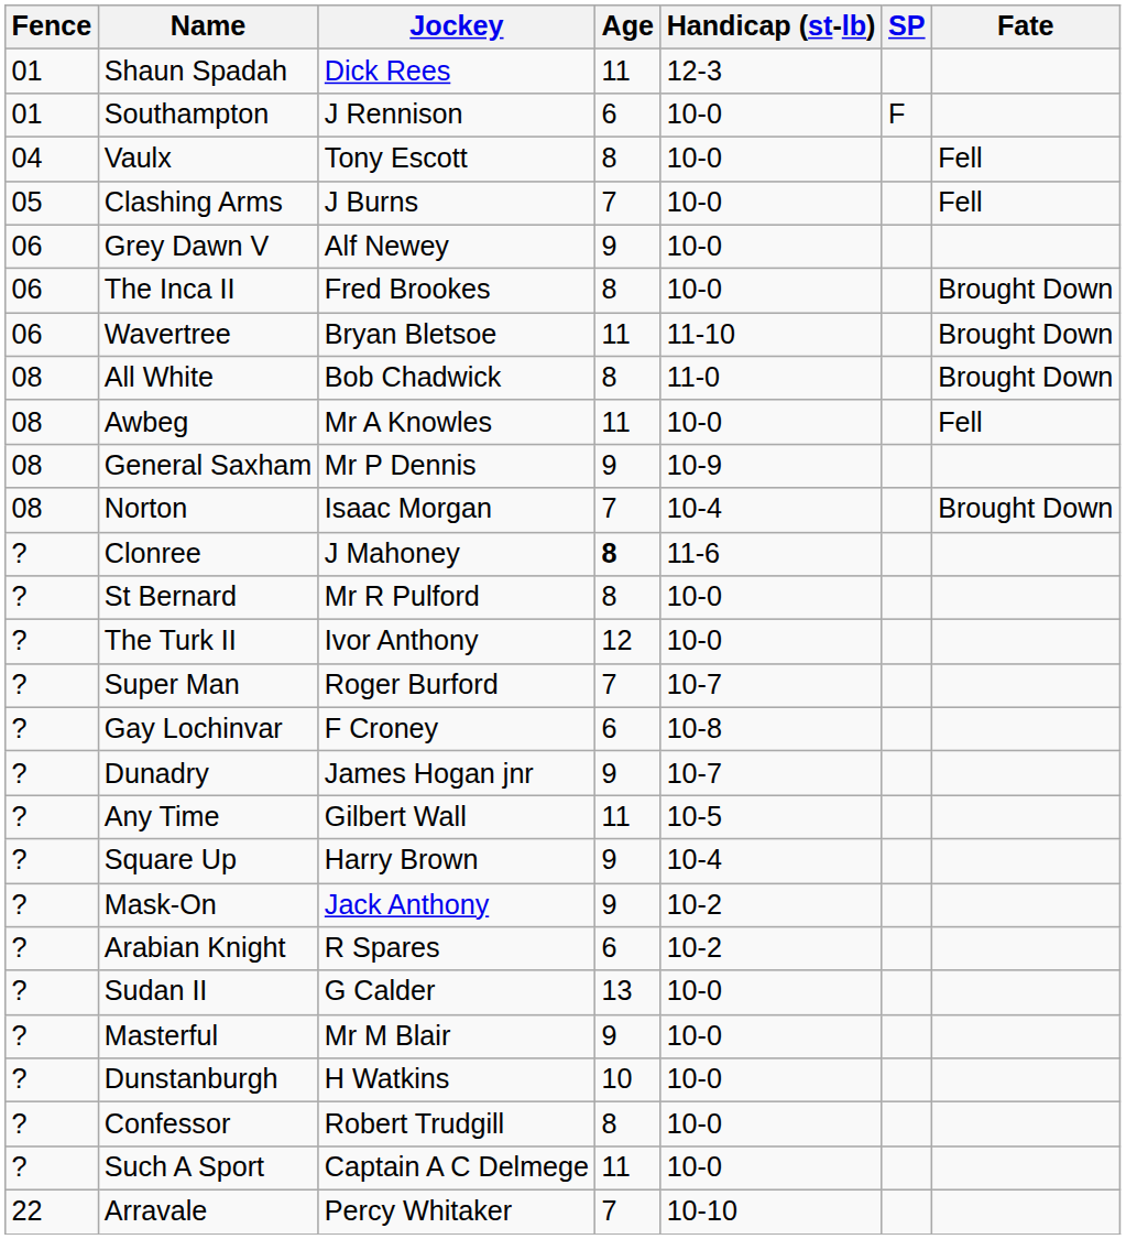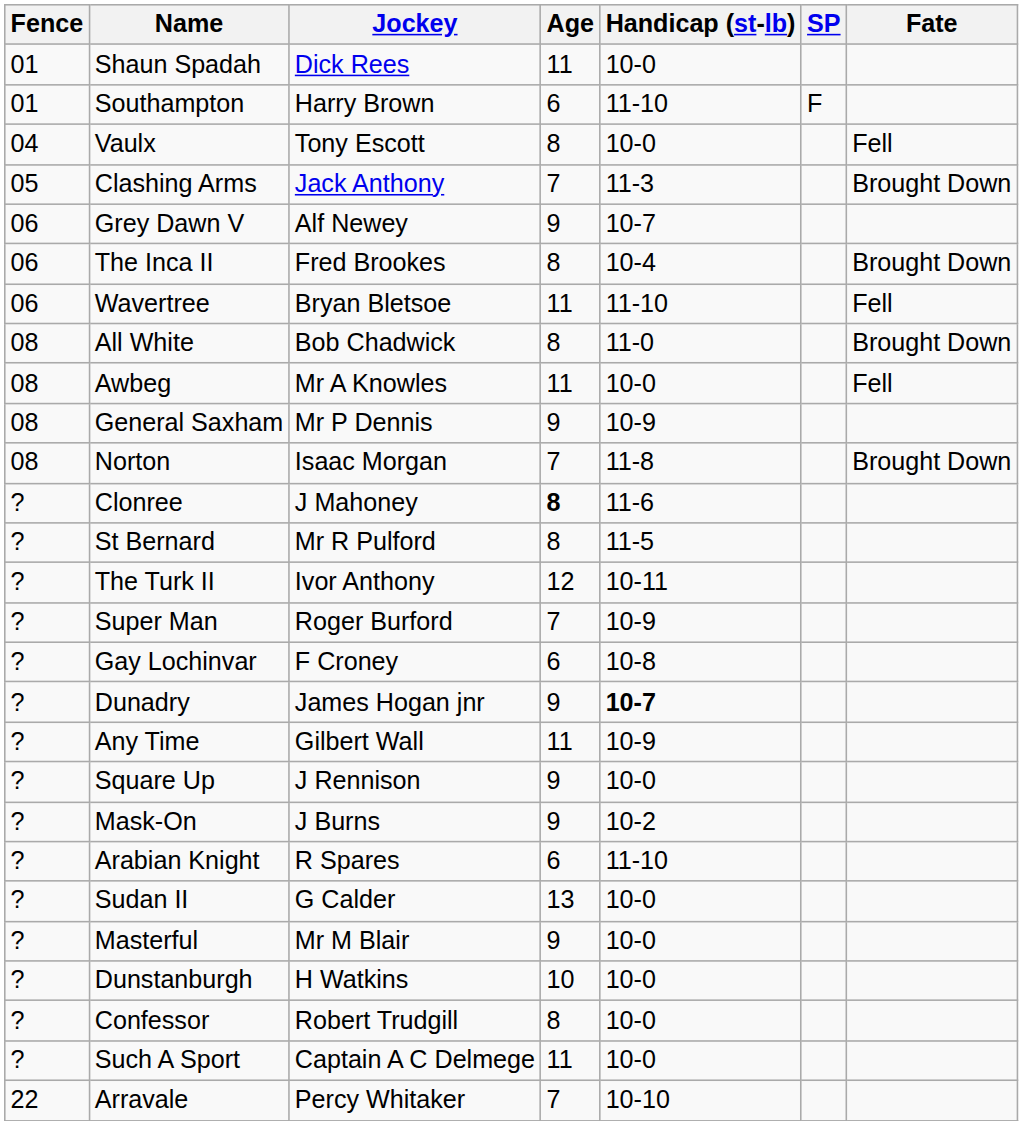 <table class="wikitable sortable">
 <tr>
 <th>Fence</th>
 <th>Name</th>
 <th><a href='#'>Jockey</a></th>
 <th>Age</th>
 <th>Handicap (<a href='#'>st</a>-<a href='#'>lb</a>)</th>
 <th><a href='#'>SP</a></th>
 <th>Fate</th>
 </tr>
 <tr>
 <td>01</td>
 <td>Shaun Spadah</td>
 <td><a href='#'>Dick Rees</a></td>
 <td>11</td>
-<td>12-3</td>
+<td>10-0</td>
 <td></td>
 <td></td>
 </tr>
 <tr>
 <td>01</td>
 <td>Southampton</td>
-<td>J Rennison</td>
+<td>Harry Brown</td>
 <td>6</td>
-<td>10-0</td>
+<td>11-10</td>
 <td> F</td>
 <td></td>
 </tr>
 <tr>
 <td>04</td>
 <td>Vaulx</td>
 <td>Tony Escott</td>
 <td>8</td>
 <td>10-0</td>
 <td></td>
 <td>Fell</td>
 </tr>
 <tr>
 <td>05</td>
 <td>Clashing Arms</td>
-<td>J Burns</td>
+<td><a href='#'>Jack Anthony</a></td>
 <td>7</td>
-<td>10-0</td>
+<td>11-3</td>
 <td></td>
-<td>Fell</td>
+<td>Brought Down</td>
 </tr>
 <tr>
 <td>06</td>
 <td>Grey Dawn V</td>
 <td>Alf Newey</td>
 <td>9</td>
-<td>10-0</td>
+<td>10-7</td>
 <td></td>
 <td></td>
 </tr>
 <tr>
 <td>06</td>
 <td>The Inca II</td>
 <td>Fred Brookes</td>
 <td>8</td>
-<td>10-0</td>
+<td>10-4</td>
 <td></td>
 <td>Brought Down</td>
 </tr>
 <tr>
 <td>06</td>
 <td>Wavertree</td>
 <td>Bryan Bletsoe</td>
 <td>11</td>
 <td>11-10</td>
 <td></td>
-<td>Brought Down</td>
+<td>Fell</td>
 </tr>
 <tr>
 <td>08</td>
 <td>All White</td>
 <td>Bob Chadwick</td>
 <td>8</td>
 <td>11-0</td>
 <td></td>
 <td>Brought Down</td>
 </tr>
 <tr>
 <td>08</td>
 <td>Awbeg</td>
 <td>Mr A Knowles</td>
 <td>11</td>
 <td>10-0</td>
 <td></td>
 <td>Fell</td>
 </tr>
 <tr>
 <td>08</td>
 <td>General Saxham</td>
 <td>Mr P Dennis</td>
 <td>9</td>
 <td>10-9</td>
 <td></td>
 <td></td>
 </tr>
 <tr>
 <td>08</td>
 <td>Norton</td>
 <td>Isaac Morgan</td>
 <td>7</td>
-<td>10-4</td>
+<td>11-8</td>
 <td></td>
 <td>Brought Down</td>
 </tr>
 <tr>
 <td>?</td>
 <td>Clonree</td>
 <td>J Mahoney</td>
 <td><strong>8</strong></td>
 <td>11-6</td>
 <td></td>
 <td></td>
 </tr>
 <tr>
 <td>?</td>
 <td>St Bernard</td>
 <td>Mr R Pulford</td>
 <td>8</td>
-<td>10-0</td>
+<td>11-5</td>
 <td></td>
 <td></td>
 </tr>
 <tr>
 <td>?</td>
 <td>The Turk II</td>
 <td>Ivor Anthony</td>
 <td>12</td>
-<td>10-0</td>
+<td>10-11</td>
 <td></td>
 <td></td>
 </tr>
 <tr>
 <td>?</td>
 <td>Super Man</td>
 <td>Roger Burford</td>
 <td>7</td>
-<td>10-7</td>
+<td>10-9</td>
 <td></td>
 <td></td>
 </tr>
 <tr>
 <td>?</td>
 <td>Gay Lochinvar</td>
 <td>F Croney</td>
 <td>6</td>
 <td>10-8</td>
 <td></td>
 <td></td>
 </tr>
 <tr>
 <td>?</td>
 <td>Dunadry</td>
 <td>James Hogan jnr</td>
 <td>9</td>
-<td>10-7</td>
+<td><strong>10-7</strong></td>
 <td></td>
 <td></td>
 </tr>
 <tr>
 <td>?</td>
 <td>Any Time</td>
 <td>Gilbert Wall</td>
 <td>11</td>
-<td>10-5</td>
+<td>10-9</td>
 <td></td>
 <td></td>
 </tr>
 <tr>
 <td>?</td>
 <td>Square Up</td>
-<td>Harry Brown</td>
+<td>J Rennison</td>
 <td>9</td>
-<td>10-4</td>
+<td>10-0</td>
 <td></td>
 <td></td>
 </tr>
 <tr>
 <td>?</td>
 <td>Mask-On</td>
-<td><a href='#'>Jack Anthony</a></td>
+<td>J Burns</td>
 <td>9</td>
 <td>10-2</td>
 <td></td>
 <td></td>
 </tr>
 <tr>
 <td>?</td>
 <td>Arabian Knight</td>
 <td>R Spares</td>
 <td>6</td>
-<td>10-2</td>
+<td>11-10</td>
 <td></td>
 <td></td>
 </tr>
 <tr>
 <td>?</td>
 <td>Sudan II</td>
 <td>G Calder</td>
 <td>13</td>
 <td>10-0</td>
 <td></td>
 <td></td>
 </tr>
 <tr>
 <td>?</td>
 <td>Masterful</td>
 <td>Mr M Blair</td>
 <td>9</td>
 <td>10-0</td>
 <td></td>
 <td></td>
 </tr>
 <tr>
 <td>?</td>
 <td>Dunstanburgh</td>
 <td>H Watkins</td>
 <td>10</td>
 <td>10-0</td>
 <td></td>
 <td></td>
 </tr>
 <tr>
 <td>?</td>
 <td>Confessor</td>
 <td>Robert Trudgill</td>
 <td>8</td>
 <td>10-0</td>
 <td></td>
 <td></td>
 </tr>
 <tr>
 <td>?</td>
 <td>Such A Sport</td>
 <td>Captain A C Delmege</td>
 <td>11</td>
 <td>10-0</td>
 <td></td>
 <td></td>
 </tr>
 <tr>
 <td>22</td>
 <td>Arravale</td>
 <td>Percy Whitaker</td>
 <td>7</td>
 <td>10-10</td>
 <td></td>
 <td></td>
 </tr>
 <tr>
 </tr>
 </table>
